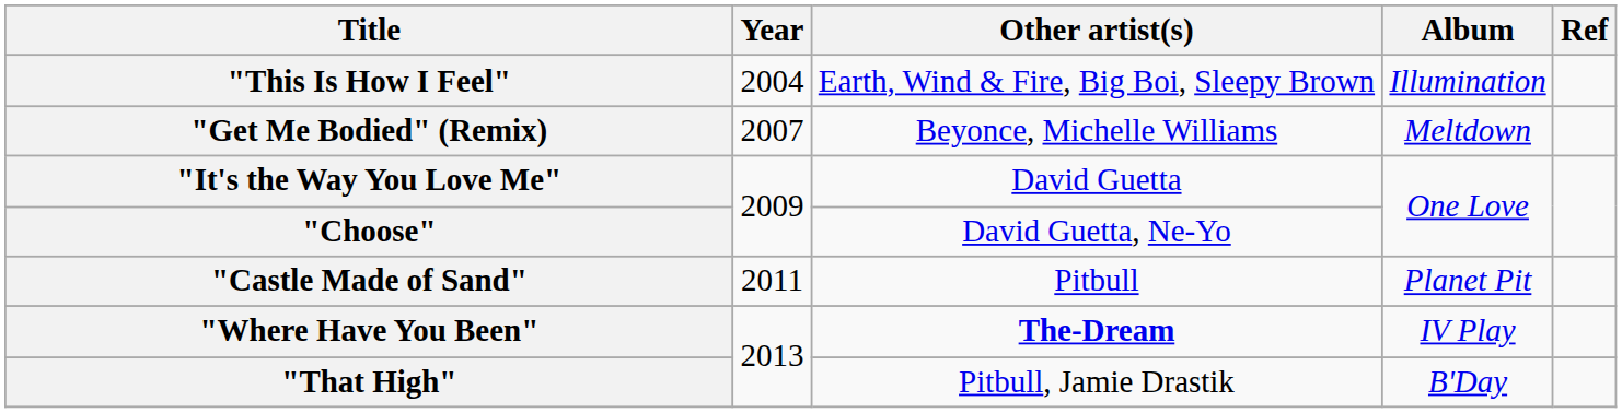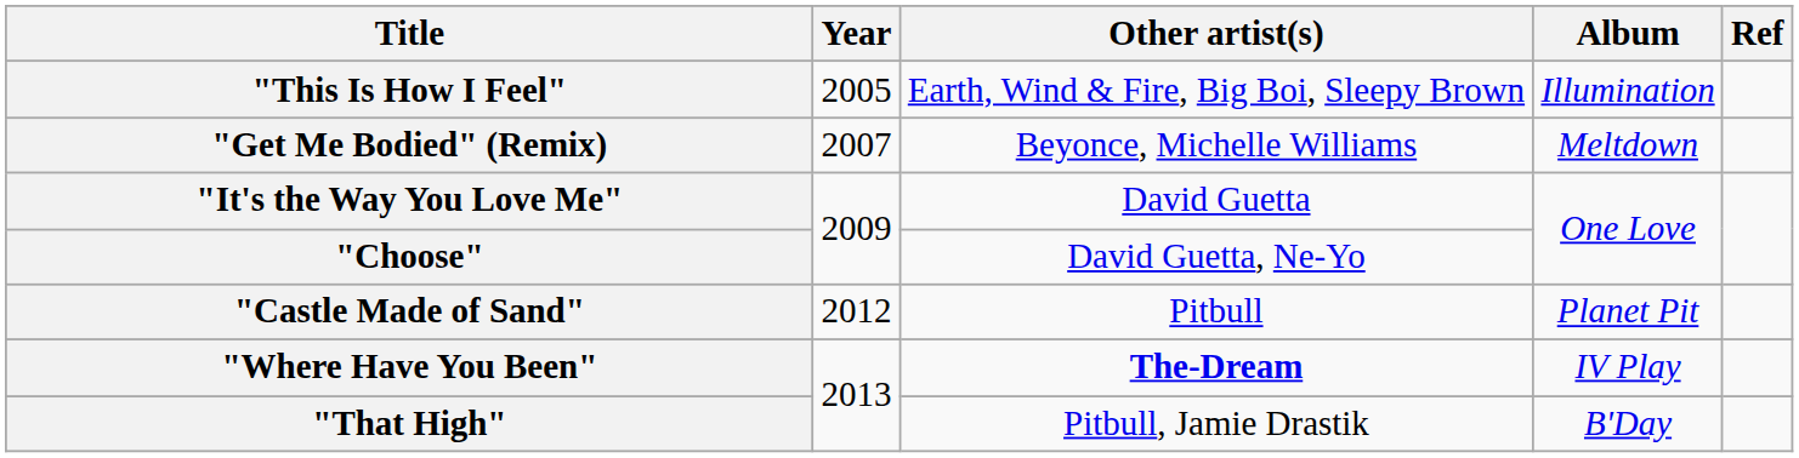 <table class="wikitable plainrowheaders" style="text-align:center;">
 <tr>
 <th scope="col" style="width:22.5em;">Title</th>
 <th scope="col">Year</th>
 <th scope="col">Other artist(s)</th>
 <th scope="col">Album</th>
 <th scope="col">Ref</th>
 </tr>
 <tr>
 <th scope="row">"This Is How I Feel"</th>
-<td>2004</td>
+<td>2005</td>
 <td><a href='#'>Earth, Wind & Fire</a>, <a href='#'>Big Boi</a>, <a href='#'>Sleepy Brown</a></td>
 <td><em><a href='#'>Illumination</a></em></td>
 <td></td>
 </tr>
 <tr>
 <th scope="row">"Get Me Bodied" (Remix)</th>
 <td>2007</td>
 <td><a href='#'>Beyonce</a>, <a href='#'>Michelle Williams</a></td>
 <td><em><a href='#'>Meltdown</a></em></td>
 <td></td>
 </tr>
 <tr>
 <th scope="row">"It's the Way You Love Me"</th>
 <td rowspan="2">2009</td>
 <td><a href='#'>David Guetta</a></td>
 <td rowspan="2"><em><a href='#'>One Love</a></em></td>
 <td rowspan="2"></td>
 </tr>
 <tr>
 <th scope="row">"Choose"</th>
 <td><a href='#'>David Guetta</a>, <a href='#'>Ne-Yo</a></td>
 </tr>
 <tr>
 <th scope="row">"Castle Made of Sand"</th>
-<td>2011</td>
+<td>2012</td>
 <td><a href='#'>Pitbull</a></td>
 <td><em><a href='#'>Planet Pit</a></em></td>
 <td></td>
 </tr>
 <tr>
 <th scope="row">"Where Have You Been"</th>
 <td rowspan="2">2013</td>
 <td><strong><a href='#'>The-Dream</a></strong></td>
 <td><em><a href='#'>IV Play</a></em></td>
 <td></td>
 </tr>
 <tr>
 <th scope="row">"That High"</th>
 <td><a href='#'>Pitbull</a>, Jamie Drastik</td>
 <td><em><a href='#'>B'Day</a></em></td>
 <td></td>
 </tr>
 </table>
